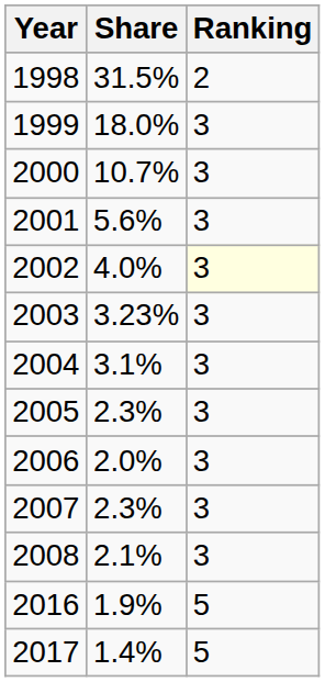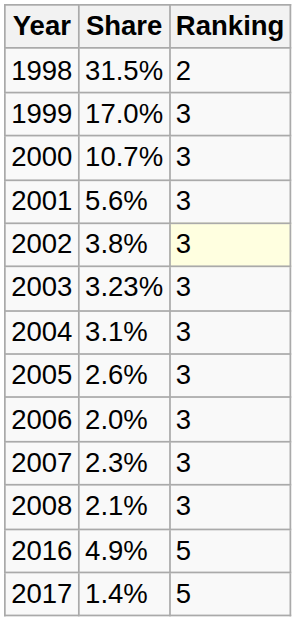 <table class="wikitable">
 <tr>
 <th>Year</th>
 <th>Share</th>
 <th>Ranking</th>
 </tr>
 <tr>
 <td>1998</td>
 <td>31.5%</td>
 <td>2</td>
 </tr>
 <tr>
 <td>1999</td>
-<td>18.0%</td>
+<td>17.0%</td>
 <td>3</td>
 </tr>
 <tr>
 <td>2000</td>
 <td>10.7%</td>
 <td>3</td>
 </tr>
 <tr>
 <td>2001</td>
 <td>5.6%</td>
 <td>3</td>
 </tr>
 <tr>
 <td>2002</td>
-<td>4.0%</td>
+<td>3.8%</td>
 <td style="background: lightyellow;">3</td>
 </tr>
 <tr>
 <td>2003</td>
 <td>3.23%</td>
 <td>3</td>
 </tr>
 <tr>
 <td>2004</td>
 <td>3.1%</td>
 <td>3</td>
 </tr>
 <tr>
 <td>2005</td>
-<td>2.3%</td>
+<td>2.6%</td>
 <td>3</td>
 </tr>
 <tr>
 <td>2006</td>
 <td>2.0%</td>
 <td>3</td>
 </tr>
 <tr>
 <td>2007</td>
 <td>2.3%</td>
 <td>3</td>
 </tr>
 <tr>
 <td>2008</td>
 <td>2.1%</td>
 <td>3</td>
 </tr>
 <tr>
 <td>2016</td>
-<td>1.9%</td>
+<td>4.9%</td>
 <td>5</td>
 </tr>
 <tr>
 <td>2017</td>
 <td>1.4%</td>
 <td>5</td>
 </tr>
 </table>
